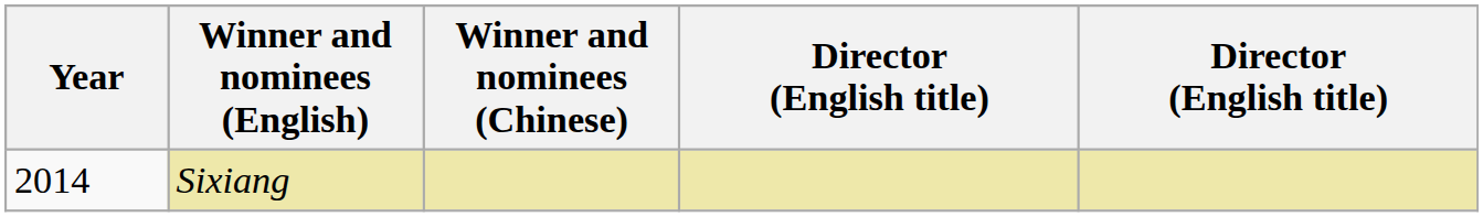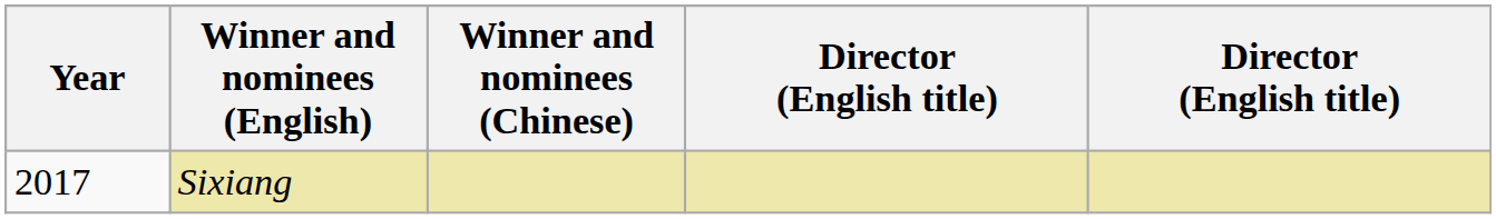 <table class="wikitable" style="width:100%;">
 <tr style="background:#bebebe">
 <th width="100"><strong>Year</strong></th>
 <th width="150"><strong>Winner and nominees<br>(English)</strong></th>
 <th width="150"><strong>Winner and nominees<br>(Chinese)</strong></th>
 <th width="300"><strong>Director<br>(English title)</strong></th>
 <th width="300"><strong>Director<br>(English title)</strong></th>
 </tr>
 <tr>
-<td rowspan="1">2014</td>
+<td rowspan="1">2017</td>
 <td style="background:#EEE8AA;"><em>Sixiang</em></td>
 <td style="background:#EEE8AA;"></td>
 <td style="background:#EEE8AA;"></td>
 <td style="background:#EEE8AA;"></td>
 </tr>
 </table>
